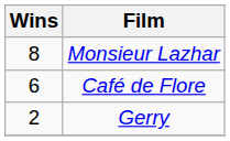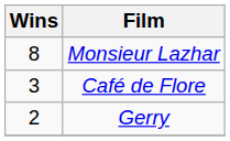 <table class="wikitable" style="text-align:center;">
 <tr>
 <th scope="col" width="17">Wins</th>
 <th scope="col" align="center">Film</th>
 </tr>
 <tr>
 <td rowspan="1" style="text-align:center;">8</td>
 <td><em><a href='#'>Monsieur Lazhar</a></em></td>
 </tr>
 <tr>
-<td rowspan="1" style="text-align:center;">6</td>
+<td rowspan="1" style="text-align:center;">3</td>
 <td><em><a href='#'>Café de Flore</a></em></td>
 </tr>
 <tr>
 <td rowspan="1" style="text-align:center;">2</td>
 <td><em><a href='#'>Gerry</a></em></td>
 </tr>
 <tr>
 </tr>
 </table>
